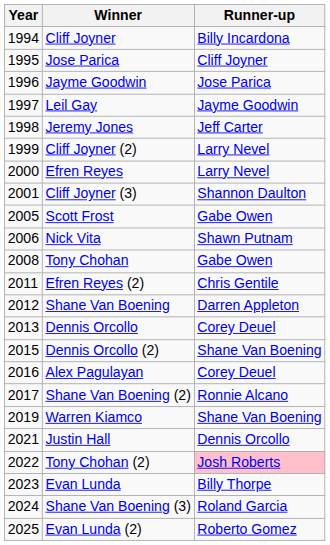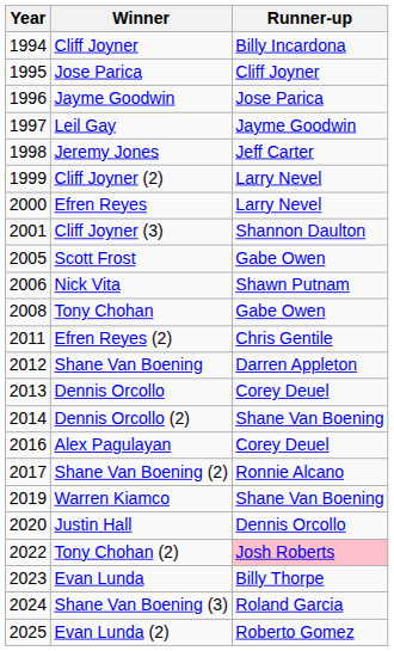 <table class="wikitable sortable">
 <tr>
 <th>Year</th>
 <th>Winner</th>
 <th>Runner-up</th>
 </tr>
 <tr>
 <td>1994</td>
 <td> <a href='#'>Cliff Joyner</a></td>
 <td> <a href='#'>Billy Incardona</a></td>
 </tr>
 <tr>
 <td>1995</td>
 <td> <a href='#'>Jose Parica</a></td>
 <td> <a href='#'>Cliff Joyner</a></td>
 </tr>
 <tr>
 <td>1996</td>
 <td> <a href='#'>Jayme Goodwin</a></td>
 <td> <a href='#'>Jose Parica</a></td>
 </tr>
 <tr>
 <td>1997</td>
 <td> <a href='#'>Leil Gay</a></td>
 <td> <a href='#'>Jayme Goodwin</a></td>
 </tr>
 <tr>
 <td>1998</td>
 <td> <a href='#'>Jeremy Jones</a></td>
 <td> <a href='#'>Jeff Carter</a></td>
 </tr>
 <tr>
 <td>1999</td>
 <td> <a href='#'>Cliff Joyner</a> (2)</td>
 <td> <a href='#'>Larry Nevel</a></td>
 </tr>
 <tr>
 <td>2000</td>
 <td> <a href='#'>Efren Reyes</a></td>
 <td> <a href='#'>Larry Nevel</a></td>
 </tr>
 <tr>
 <td>2001</td>
 <td> <a href='#'>Cliff Joyner</a> (3)</td>
 <td> <a href='#'>Shannon Daulton</a></td>
 </tr>
 <tr>
 <td>2005</td>
 <td> <a href='#'>Scott Frost</a></td>
 <td> <a href='#'>Gabe Owen</a></td>
 </tr>
 <tr>
 <td>2006</td>
 <td> <a href='#'>Nick Vita</a></td>
 <td> <a href='#'>Shawn Putnam</a></td>
 </tr>
 <tr>
 <td>2008</td>
 <td> <a href='#'>Tony Chohan</a></td>
 <td> <a href='#'>Gabe Owen</a></td>
 </tr>
 <tr>
 <td>2011</td>
 <td> <a href='#'>Efren Reyes</a> (2)</td>
 <td> <a href='#'>Chris Gentile</a></td>
 </tr>
 <tr>
 <td>2012</td>
 <td> <a href='#'>Shane Van Boening</a></td>
 <td> <a href='#'>Darren Appleton</a></td>
 </tr>
 <tr>
 <td>2013</td>
 <td> <a href='#'>Dennis Orcollo</a></td>
 <td> <a href='#'>Corey Deuel</a></td>
 </tr>
 <tr>
-<td>2015</td>
+<td>2014</td>
 <td> <a href='#'>Dennis Orcollo</a> (2)</td>
 <td> <a href='#'>Shane Van Boening</a></td>
 </tr>
 <tr>
 <td>2016</td>
 <td> <a href='#'>Alex Pagulayan</a></td>
 <td> <a href='#'>Corey Deuel</a></td>
 </tr>
 <tr>
 <td>2017</td>
 <td> <a href='#'>Shane Van Boening</a> (2)</td>
 <td> <a href='#'>Ronnie Alcano</a></td>
 </tr>
 <tr>
 <td>2019</td>
 <td> <a href='#'>Warren Kiamco</a></td>
 <td> <a href='#'>Shane Van Boening</a></td>
 </tr>
 <tr>
-<td>2021</td>
+<td>2020</td>
 <td> <a href='#'>Justin Hall</a></td>
 <td> <a href='#'>Dennis Orcollo</a></td>
 </tr>
 <tr>
 <td>2022</td>
 <td> <a href='#'>Tony Chohan</a> (2)</td>
 <td style="background: pink;"> <a href='#'>Josh Roberts</a></td>
 </tr>
 <tr>
 <td>2023</td>
 <td> <a href='#'>Evan Lunda</a></td>
 <td> <a href='#'>Billy Thorpe</a></td>
 </tr>
 <tr>
 <td>2024</td>
 <td> <a href='#'>Shane Van Boening</a> (3)</td>
 <td> <a href='#'>Roland Garcia</a></td>
 </tr>
 <tr>
 <td>2025</td>
 <td> <a href='#'>Evan Lunda</a> (2)</td>
 <td> <a href='#'>Roberto Gomez</a></td>
 </tr>
 </table>
